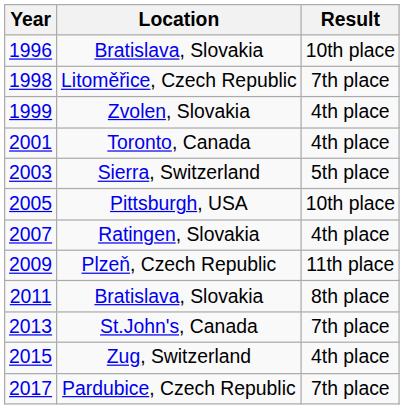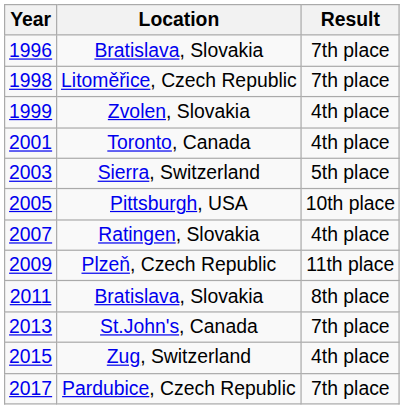 <table class="wikitable" style="text-align:center;">
 <tr>
 <th>Year</th>
 <th>Location</th>
 <th>Result</th>
 </tr>
 <tr>
 <td><a href='#'>1996</a></td>
 <td><a href='#'>Bratislava</a>, Slovakia</td>
-<td>10th place</td>
+<td>7th place</td>
 </tr>
 <tr>
 <td><a href='#'>1998</a></td>
 <td><a href='#'>Litoměřice</a>, Czech Republic</td>
 <td>7th place</td>
 </tr>
 <tr>
 <td><a href='#'>1999</a></td>
 <td><a href='#'>Zvolen</a>, Slovakia</td>
 <td>4th place</td>
 </tr>
 <tr>
 <td><a href='#'>2001</a></td>
 <td><a href='#'>Toronto</a>, Canada</td>
 <td>4th place</td>
 </tr>
 <tr>
 <td><a href='#'>2003</a></td>
 <td><a href='#'>Sierra</a>, Switzerland</td>
 <td>5th place</td>
 </tr>
 <tr>
 <td><a href='#'>2005</a></td>
 <td><a href='#'>Pittsburgh</a>, USA</td>
 <td>10th place</td>
 </tr>
 <tr>
 <td><a href='#'>2007</a></td>
 <td><a href='#'>Ratingen</a>, Slovakia</td>
 <td>4th place</td>
 </tr>
 <tr>
 <td><a href='#'>2009</a></td>
 <td><a href='#'>Plzeň</a>, Czech Republic</td>
 <td>11th place</td>
 </tr>
 <tr>
 <td><a href='#'>2011</a></td>
 <td><a href='#'>Bratislava</a>, Slovakia</td>
 <td>8th place</td>
 </tr>
 <tr>
 <td><a href='#'>2013</a></td>
 <td><a href='#'>St.John's</a>, Canada</td>
 <td>7th place</td>
 </tr>
 <tr>
 <td><a href='#'>2015</a></td>
 <td><a href='#'>Zug</a>, Switzerland</td>
 <td>4th place</td>
 </tr>
 <tr>
 <td><a href='#'>2017</a></td>
 <td><a href='#'>Pardubice</a>, Czech Republic</td>
 <td>7th place</td>
 </tr>
 </table>
